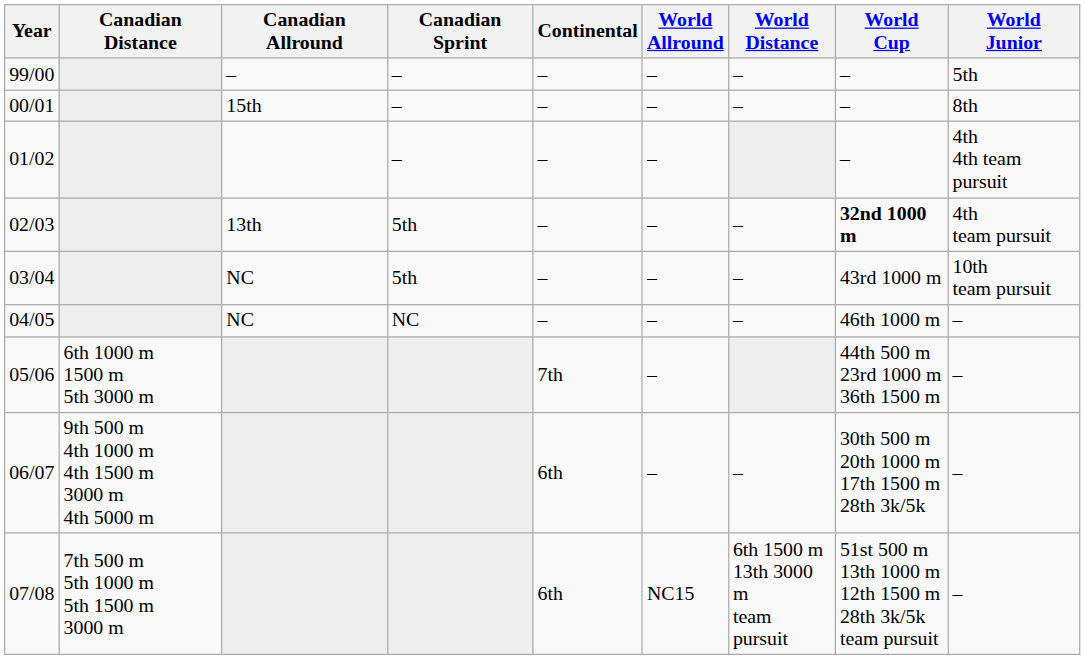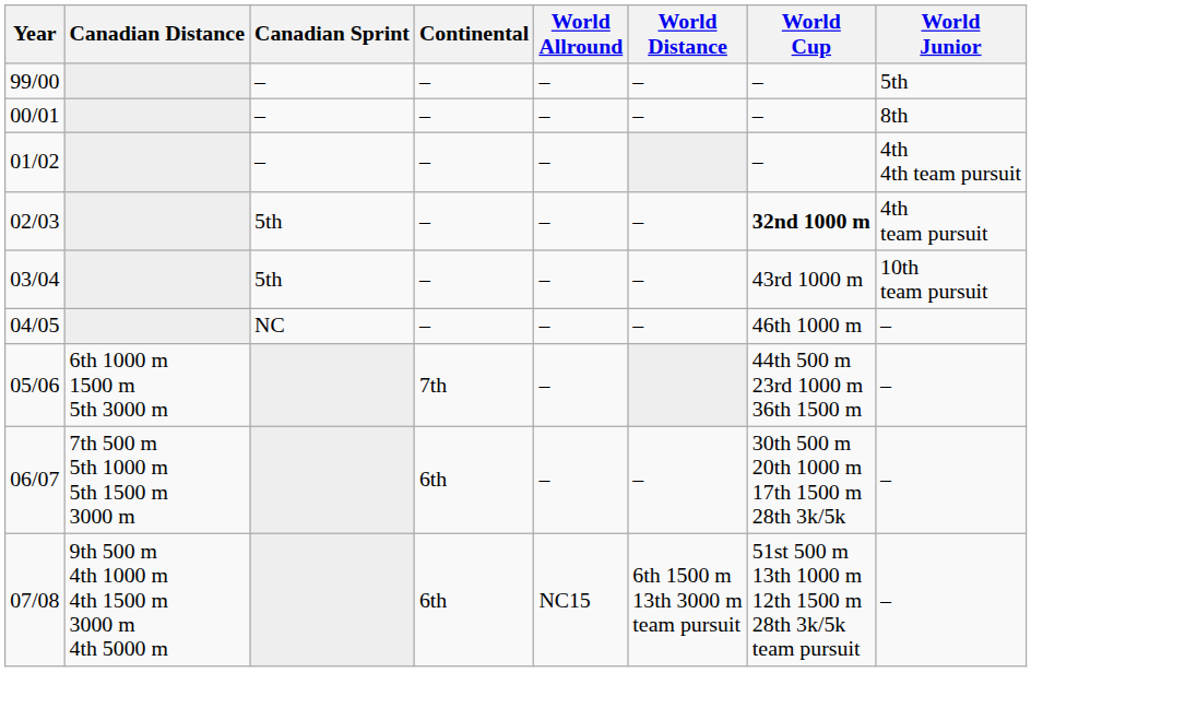 <table class="wikitable">
 <tr>
 <th>Year</th>
 <th>Canadian Distance</th>
-<th>Canadian Allround</th>
 <th>Canadian Sprint</th>
 <th>Continental</th>
 <th><a href='#'>World<br>Allround</a></th>
 <th><a href='#'>World<br>Distance</a></th>
 <th><a href='#'>World<br>Cup</a></th>
 <th><a href='#'>World<br>Junior</a></th>
 </tr>
 <tr>
 <td>99/00</td>
 <td bgcolor=#EEEEEE></td>
 <td>–</td>
 <td>–</td>
 <td>–</td>
 <td>–</td>
 <td>–</td>
-<td>–</td>
 <td>5th</td>
 </tr>
 <tr>
 <td>00/01</td>
 <td bgcolor=#EEEEEE></td>
-<td>15th</td>
 <td>–</td>
 <td>–</td>
 <td>–</td>
 <td>–</td>
 <td>–</td>
 <td>8th</td>
 </tr>
 <tr>
 <td>01/02</td>
 <td bgcolor=#EEEEEE></td>
-<td></td>
 <td>–</td>
 <td>–</td>
 <td>–</td>
 <td bgcolor=#EEEEEE></td>
 <td>–</td>
 <td>4th<br>4th team pursuit</td>
 </tr>
 <tr>
 <td>02/03</td>
 <td bgcolor=#EEEEEE></td>
-<td>13th</td>
 <td>5th</td>
 <td>–</td>
 <td>–</td>
 <td>–</td>
 <td><strong>32nd 1000 m</strong></td>
 <td>4th<br> team pursuit</td>
 </tr>
 <tr>
 <td>03/04</td>
 <td bgcolor=#EEEEEE></td>
-<td>NC</td>
 <td>5th</td>
 <td>–</td>
 <td>–</td>
 <td>–</td>
 <td>43rd 1000 m</td>
 <td>10th<br> team pursuit</td>
 </tr>
 <tr>
 <td>04/05</td>
 <td bgcolor=#EEEEEE></td>
 <td>NC</td>
-<td>NC</td>
 <td>–</td>
 <td>–</td>
 <td>–</td>
 <td>46th 1000 m</td>
 <td>–</td>
 </tr>
 <tr>
 <td>05/06</td>
 <td>6th 1000 m<br> 1500 m<br>5th 3000 m</td>
 <td bgcolor=#EEEEEE></td>
-<td bgcolor=#EEEEEE></td>
 <td>7th</td>
 <td>–</td>
 <td bgcolor=#EEEEEE></td>
 <td>44th 500 m<br>23rd 1000 m<br>36th 1500 m</td>
 <td>–</td>
 </tr>
 <tr>
 <td>06/07</td>
-<td>9th 500 m<br>4th 1000 m<br>4th 1500 m<br> 3000 m<br>4th 5000 m</td>
-<td bgcolor=#EEEEEE></td>
+<td>7th 500 m<br>5th 1000 m<br>5th 1500 m<br> 3000 m</td>
 <td bgcolor=#EEEEEE></td>
 <td>6th</td>
 <td>–</td>
 <td>–</td>
 <td>30th 500 m<br>20th 1000 m<br>17th 1500 m<br>28th 3k/5k</td>
 <td>–</td>
 </tr>
 <tr>
 <td>07/08</td>
-<td>7th 500 m<br>5th 1000 m<br>5th 1500 m<br> 3000 m</td>
-<td bgcolor=#EEEEEE></td>
+<td>9th 500 m<br>4th 1000 m<br>4th 1500 m<br> 3000 m<br>4th 5000 m</td>
 <td bgcolor=#EEEEEE></td>
 <td>6th</td>
 <td>NC15</td>
 <td>6th 1500 m<br>13th 3000 m<br> team pursuit</td>
 <td>51st 500 m<br>13th 1000 m<br>12th 1500 m<br>28th 3k/5k<br> team pursuit</td>
 <td>–</td>
 </tr>
 </table>
